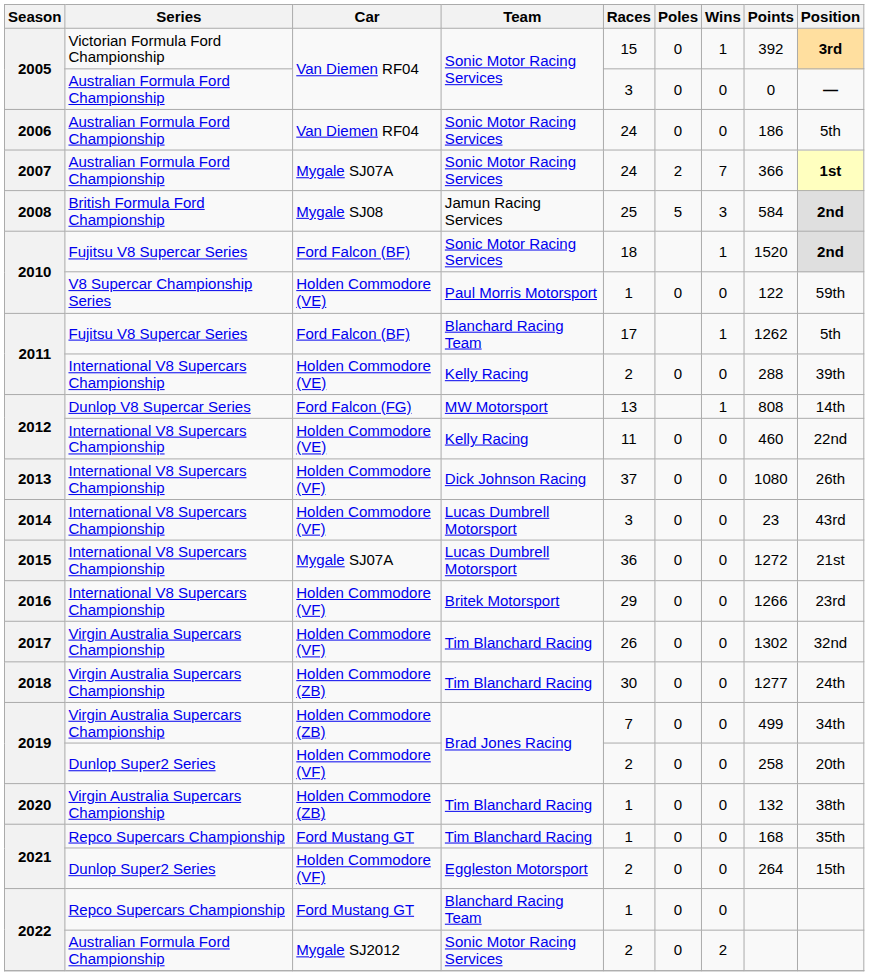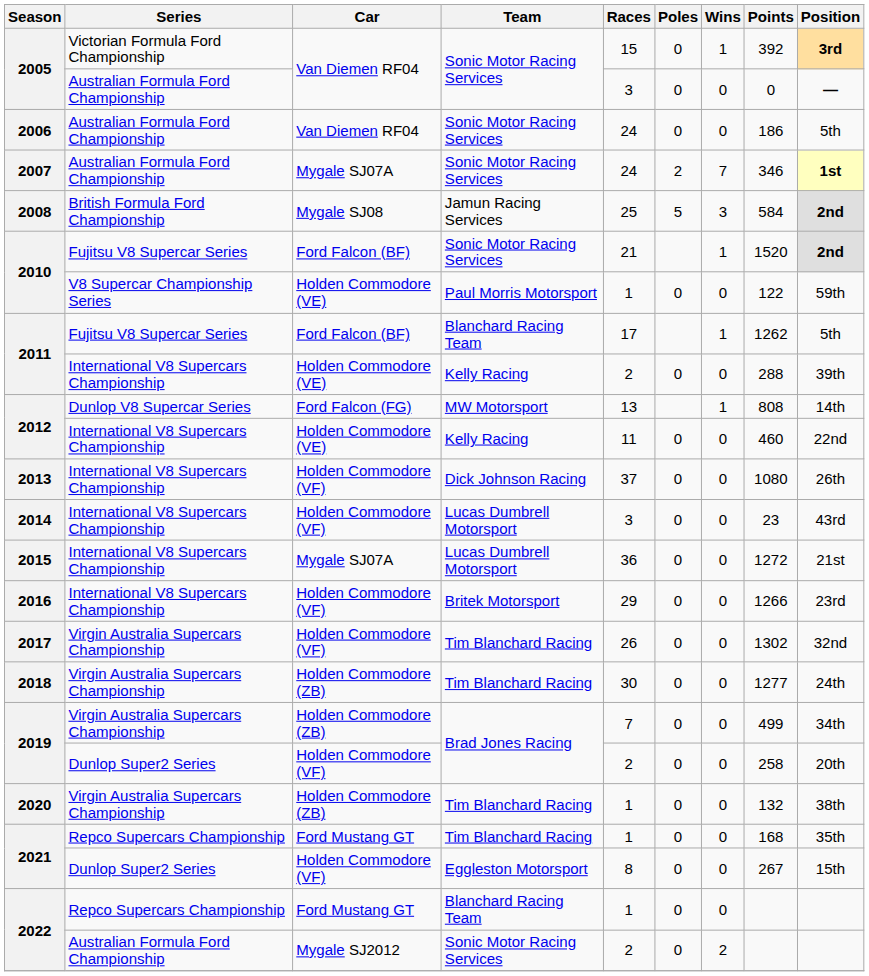 <table class="wikitable" style="font-size: 95%;">
 <tr>
 <th>Season</th>
 <th>Series</th>
 <th>Car</th>
 <th>Team</th>
 <th>Races</th>
 <th>Poles</th>
 <th>Wins</th>
 <th>Points</th>
 <th>Position</th>
 </tr>
 <tr>
 <th rowspan=2>2005</th>
 <td>Victorian Formula Ford Championship</td>
 <td rowspan=2><a href='#'>Van Diemen</a> RF04</td>
 <td rowspan=2><a href='#'>Sonic Motor Racing Services</a></td>
 <td align=center>15</td>
 <td align=center>0</td>
 <td align=center>1</td>
 <td align=center>392</td>
 <td align="center" style="background:#FFDF9F;"><strong>3rd</strong></td>
 </tr>
 <tr>
 <td><a href='#'>Australian Formula Ford Championship</a></td>
 <td align=center>3</td>
 <td align=center>0</td>
 <td align=center>0</td>
 <td align=center>0</td>
 <td align=center><strong>—</strong></td>
 </tr>
 <tr>
 <th>2006</th>
 <td><a href='#'>Australian Formula Ford Championship</a></td>
 <td><a href='#'>Van Diemen</a> RF04</td>
 <td><a href='#'>Sonic Motor Racing Services</a></td>
 <td align=center>24</td>
 <td align=center>0</td>
 <td align=center>0</td>
 <td align=center>186</td>
 <td align=center>5th</td>
 </tr>
 <tr>
 <th>2007</th>
 <td><a href='#'>Australian Formula Ford Championship</a></td>
 <td><a href='#'>Mygale</a> SJ07A</td>
 <td><a href='#'>Sonic Motor Racing Services</a></td>
 <td align=center>24</td>
 <td align=center>2</td>
 <td align=center>7</td>
-<td align=center>366</td>
+<td align=center>346</td>
 <td align="center" style="background:#FFFFBF;"><strong>1st</strong></td>
 </tr>
 <tr>
 <th>2008</th>
 <td><a href='#'>British Formula Ford Championship</a></td>
 <td><a href='#'>Mygale</a> SJ08</td>
 <td>Jamun Racing Services</td>
 <td align=center>25</td>
 <td align=center>5</td>
 <td align=center>3</td>
 <td align=center>584</td>
 <td align="center" style="background:#DFDFDF;"><strong>2nd</strong></td>
 </tr>
 <tr>
 <th rowspan=2>2010</th>
 <td><a href='#'>Fujitsu V8 Supercar Series</a></td>
 <td><a href='#'>Ford Falcon (BF)</a></td>
 <td><a href='#'>Sonic Motor Racing Services</a></td>
-<td align=center>18</td>
+<td align=center>21</td>
 <td></td>
 <td align=center>1</td>
 <td align=center>1520</td>
 <td align="center" style="background:#DFDFDF;"><strong>2nd</strong></td>
 </tr>
 <tr>
 <td><a href='#'>V8 Supercar Championship Series</a></td>
 <td><a href='#'>Holden Commodore (VE)</a></td>
 <td><a href='#'>Paul Morris Motorsport</a></td>
 <td align=center>1</td>
 <td align=center>0</td>
 <td align=center>0</td>
 <td align=center>122</td>
 <td align=center>59th</td>
 </tr>
 <tr>
 <th rowspan=2>2011</th>
 <td><a href='#'>Fujitsu V8 Supercar Series</a></td>
 <td><a href='#'>Ford Falcon (BF)</a></td>
 <td><a href='#'>Blanchard Racing Team</a></td>
 <td align=center>17</td>
 <td></td>
 <td align=center>1</td>
 <td align=center>1262</td>
 <td align=center>5th</td>
 </tr>
 <tr>
 <td><a href='#'>International V8 Supercars Championship</a></td>
 <td><a href='#'>Holden Commodore (VE)</a></td>
 <td><a href='#'>Kelly Racing</a></td>
 <td align=center>2</td>
 <td align=center>0</td>
 <td align=center>0</td>
 <td align=center>288</td>
 <td align=center>39th</td>
 </tr>
 <tr>
 <th rowspan=2>2012</th>
 <td><a href='#'>Dunlop V8 Supercar Series</a></td>
 <td><a href='#'>Ford Falcon (FG)</a></td>
 <td><a href='#'>MW Motorsport</a></td>
 <td align=center>13</td>
 <td></td>
 <td align=center>1</td>
 <td align=center>808</td>
 <td align=center>14th</td>
 </tr>
 <tr>
 <td><a href='#'>International V8 Supercars Championship</a></td>
 <td><a href='#'>Holden Commodore (VE)</a></td>
 <td><a href='#'>Kelly Racing</a></td>
 <td align=center>11</td>
 <td align=center>0</td>
 <td align=center>0</td>
 <td align=center>460</td>
 <td align=center>22nd</td>
 </tr>
 <tr>
 <th>2013</th>
 <td><a href='#'>International V8 Supercars Championship</a></td>
 <td><a href='#'>Holden Commodore (VF)</a></td>
 <td><a href='#'>Dick Johnson Racing</a></td>
 <td align=center>37</td>
 <td align=center>0</td>
 <td align=center>0</td>
 <td align=center>1080</td>
 <td align=center>26th</td>
 </tr>
 <tr>
 <th>2014</th>
 <td><a href='#'>International V8 Supercars Championship</a></td>
 <td><a href='#'>Holden Commodore (VF)</a></td>
 <td><a href='#'>Lucas Dumbrell Motorsport</a></td>
 <td align=center>3</td>
 <td align=center>0</td>
 <td align=center>0</td>
 <td align=center>23</td>
 <td align=center>43rd</td>
 </tr>
 <tr>
 <th>2015</th>
 <td><a href='#'>International V8 Supercars Championship</a></td>
 <td><a href='#'>Mygale</a> SJ07A</td>
 <td><a href='#'>Lucas Dumbrell Motorsport</a></td>
 <td align=center>36</td>
 <td align=center>0</td>
 <td align=center>0</td>
 <td align=center>1272</td>
 <td align=center>21st</td>
 </tr>
 <tr>
 <th>2016</th>
 <td><a href='#'>International V8 Supercars Championship</a></td>
 <td><a href='#'>Holden Commodore (VF)</a></td>
 <td><a href='#'>Britek Motorsport</a></td>
 <td align=center>29</td>
 <td align=center>0</td>
 <td align=center>0</td>
 <td align=center>1266</td>
 <td align=center>23rd</td>
 </tr>
 <tr>
 <th>2017</th>
 <td><a href='#'>Virgin Australia Supercars Championship</a></td>
 <td><a href='#'>Holden Commodore (VF)</a></td>
 <td><a href='#'>Tim Blanchard Racing</a></td>
 <td align=center>26</td>
 <td align=center>0</td>
 <td align=center>0</td>
 <td align=center>1302</td>
 <td align=center>32nd</td>
 </tr>
 <tr>
 <th>2018</th>
 <td><a href='#'>Virgin Australia Supercars Championship</a></td>
 <td><a href='#'>Holden Commodore (ZB)</a></td>
 <td><a href='#'>Tim Blanchard Racing</a></td>
 <td align=center>30</td>
 <td align=center>0</td>
 <td align=center>0</td>
 <td align=center>1277</td>
 <td align=center>24th</td>
 </tr>
 <tr>
 <th rowspan=2>2019</th>
 <td><a href='#'>Virgin Australia Supercars Championship</a></td>
 <td><a href='#'>Holden Commodore (ZB)</a></td>
 <td rowspan=2><a href='#'>Brad Jones Racing</a></td>
 <td align=center>7</td>
 <td align=center>0</td>
 <td align=center>0</td>
 <td align=center>499</td>
 <td align=center>34th</td>
 </tr>
 <tr>
 <td><a href='#'>Dunlop Super2 Series</a></td>
 <td><a href='#'>Holden Commodore (VF)</a></td>
 <td align=center>2</td>
 <td align=center>0</td>
 <td align=center>0</td>
 <td align=center>258</td>
 <td align=center>20th</td>
 </tr>
 <tr>
 <th>2020</th>
 <td><a href='#'>Virgin Australia Supercars Championship</a></td>
 <td><a href='#'>Holden Commodore (ZB)</a></td>
 <td><a href='#'>Tim Blanchard Racing</a></td>
 <td align=center>1</td>
 <td align=center>0</td>
 <td align=center>0</td>
 <td align=center>132</td>
 <td align=center>38th</td>
 </tr>
 <tr>
 <th rowspan=2>2021</th>
 <td><a href='#'>Repco Supercars Championship</a></td>
 <td><a href='#'>Ford Mustang GT</a></td>
 <td><a href='#'>Tim Blanchard Racing</a></td>
 <td align=center>1</td>
 <td align=center>0</td>
 <td align=center>0</td>
 <td align=center>168</td>
 <td align=center>35th</td>
 </tr>
 <tr>
 <td><a href='#'>Dunlop Super2 Series</a></td>
 <td><a href='#'>Holden Commodore (VF)</a></td>
 <td><a href='#'>Eggleston Motorsport</a></td>
-<td align=center>2</td>
+<td align=center>8</td>
 <td align=center>0</td>
 <td align=center>0</td>
-<td align=center>264</td>
+<td align=center>267</td>
 <td align=center>15th</td>
 </tr>
 <tr>
 <th rowspan=2>2022</th>
 <td><a href='#'>Repco Supercars Championship</a></td>
 <td><a href='#'>Ford Mustang GT</a></td>
 <td><a href='#'>Blanchard Racing Team</a></td>
 <td align=center>1</td>
 <td align=center>0</td>
 <td align=center>0</td>
 <td align=center></td>
 <td align=center></td>
 </tr>
 <tr>
 <td><a href='#'>Australian Formula Ford Championship</a></td>
 <td><a href='#'>Mygale</a> SJ2012</td>
 <td><a href='#'>Sonic Motor Racing Services</a></td>
 <td align=center>2</td>
 <td align=center>0</td>
 <td align=center>2</td>
 <td align=center></td>
 <td align=center></td>
 </tr>
 <tr>
 </tr>
 </table>
